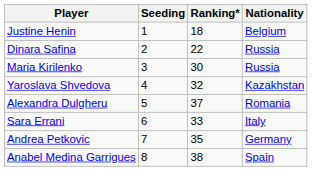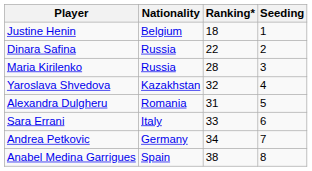 <table class="wikitable" border="1">
 <tr>
 <th>Player</th>
+<th>Nationality</th>
+<th>Ranking*</th>
 <th>Seeding</th>
-<th>Ranking*</th>
-<th>Nationality</th>
 </tr>
 <tr>
 <td><a href='#'>Justine Henin</a></td>
+<td> <a href='#'>Belgium</a></td>
+<td>18</td>
 <td>1</td>
-<td>18</td>
-<td> <a href='#'>Belgium</a></td>
 </tr>
 <tr>
 <td><a href='#'>Dinara Safina</a></td>
+<td> <a href='#'>Russia</a></td>
+<td>22</td>
 <td>2</td>
-<td>22</td>
-<td> <a href='#'>Russia</a></td>
 </tr>
 <tr>
 <td><a href='#'>Maria Kirilenko</a></td>
+<td> <a href='#'>Russia</a></td>
+<td>28</td>
 <td>3</td>
-<td>30</td>
-<td> <a href='#'>Russia</a></td>
 </tr>
 <tr>
 <td><a href='#'>Yaroslava Shvedova</a></td>
+<td> <a href='#'>Kazakhstan</a></td>
+<td>32</td>
 <td>4</td>
-<td>32</td>
-<td> <a href='#'>Kazakhstan</a></td>
 </tr>
 <tr>
 <td><a href='#'>Alexandra Dulgheru</a></td>
+<td> <a href='#'>Romania</a></td>
+<td>31</td>
 <td>5</td>
-<td>37</td>
-<td> <a href='#'>Romania</a></td>
 </tr>
 <tr>
 <td><a href='#'>Sara Errani</a></td>
+<td> <a href='#'>Italy</a></td>
+<td>33</td>
 <td>6</td>
-<td>33</td>
-<td> <a href='#'>Italy</a></td>
 </tr>
 <tr>
 <td><a href='#'>Andrea Petkovic</a></td>
+<td> <a href='#'>Germany</a></td>
+<td>34</td>
 <td>7</td>
-<td>35</td>
-<td> <a href='#'>Germany</a></td>
 </tr>
 <tr>
 <td><a href='#'>Anabel Medina Garrigues</a></td>
+<td> <a href='#'>Spain</a></td>
+<td>38</td>
 <td>8</td>
-<td>38</td>
-<td> <a href='#'>Spain</a></td>
 </tr>
 </table>
